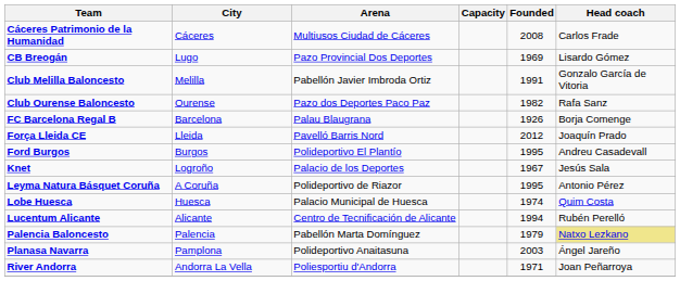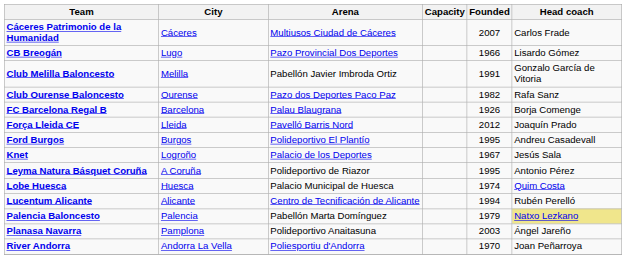 <table class="wikitable sortable">
 <tr>
 <th width=250>Team</th>
 <th width=175>City</th>
 <th width=250>Arena</th>
 <th width=60>Capacity</th>
 <th width=50>Founded</th>
 <th width=175>Head coach</th>
 </tr>
 <tr>
 <td><strong><a href='#'>Cáceres Patrimonio de la Humanidad</a></strong></td>
 <td><a href='#'>Cáceres</a></td>
 <td><a href='#'>Multiusos Ciudad de Cáceres</a></td>
 <td></td>
-<td align=center>2008</td>
+<td align=center>2007</td>
 <td> Carlos Frade</td>
 </tr>
 <tr>
 <td><strong><a href='#'>CB Breogán</a></strong></td>
 <td><a href='#'>Lugo</a></td>
 <td><a href='#'>Pazo Provincial Dos Deportes</a></td>
 <td></td>
-<td align=center>1969</td>
+<td align=center>1966</td>
 <td> Lisardo Gómez</td>
 </tr>
 <tr>
 <td><strong><a href='#'>Club Melilla Baloncesto</a></strong></td>
 <td><a href='#'>Melilla</a></td>
 <td>Pabellón Javier Imbroda Ortiz</td>
 <td></td>
 <td align=center>1991</td>
 <td> Gonzalo García de Vitoria</td>
 </tr>
 <tr>
 <td><strong><a href='#'>Club Ourense Baloncesto</a></strong></td>
 <td><a href='#'>Ourense</a></td>
 <td><a href='#'>Pazo dos Deportes Paco Paz</a></td>
 <td></td>
 <td align=center>1982</td>
 <td> Rafa Sanz</td>
 </tr>
 <tr>
 <td><strong><a href='#'>FC Barcelona Regal B</a></strong></td>
 <td><a href='#'>Barcelona</a></td>
 <td><a href='#'>Palau Blaugrana</a></td>
 <td></td>
 <td align=center>1926</td>
 <td> Borja Comenge</td>
 </tr>
 <tr>
 <td><strong><a href='#'>Força Lleida CE</a></strong></td>
 <td><a href='#'>Lleida</a></td>
 <td><a href='#'>Pavelló Barris Nord</a></td>
 <td></td>
 <td align=center>2012</td>
 <td> Joaquín Prado</td>
 </tr>
 <tr>
 <td><strong><a href='#'>Ford Burgos</a></strong></td>
 <td><a href='#'>Burgos</a></td>
 <td><a href='#'>Polideportivo El Plantío</a></td>
 <td></td>
 <td align=center>1995</td>
 <td> Andreu Casadevall</td>
 </tr>
 <tr>
 <td><strong><a href='#'>Knet</a></strong></td>
 <td><a href='#'>Logroño</a></td>
 <td><a href='#'>Palacio de los Deportes</a></td>
 <td></td>
 <td align=center>1967</td>
 <td> Jesús Sala</td>
 </tr>
 <tr>
 <td><strong><a href='#'>Leyma Natura Básquet Coruña</a></strong></td>
 <td><a href='#'>A Coruña</a></td>
 <td>Polideportivo de Riazor</td>
 <td></td>
 <td align=center>1995</td>
 <td> Antonio Pérez</td>
 </tr>
 <tr>
 <td><strong><a href='#'>Lobe Huesca</a></strong></td>
 <td><a href='#'>Huesca</a></td>
 <td>Palacio Municipal de Huesca</td>
 <td></td>
 <td align=center>1974</td>
 <td> <a href='#'>Quim Costa</a></td>
 </tr>
 <tr>
 <td><strong><a href='#'>Lucentum Alicante</a></strong></td>
 <td><a href='#'>Alicante</a></td>
 <td><a href='#'>Centro de Tecnificación de Alicante</a></td>
 <td></td>
 <td align=center>1994</td>
 <td> Rubén Perelló</td>
 </tr>
 <tr>
 <td><strong><a href='#'>Palencia Baloncesto</a></strong></td>
 <td><a href='#'>Palencia</a></td>
 <td>Pabellón Marta Domínguez</td>
 <td></td>
 <td align=center>1979</td>
 <td style="background: khaki;"> <a href='#'>Natxo Lezkano</a></td>
 </tr>
 <tr>
 <td><strong><a href='#'>Planasa Navarra</a></strong></td>
 <td><a href='#'>Pamplona</a></td>
 <td>Polideportivo Anaitasuna</td>
 <td></td>
 <td align=center>2003</td>
 <td> Ángel Jareño</td>
 </tr>
 <tr>
 <td><strong><a href='#'>River Andorra</a></strong></td>
 <td><a href='#'>Andorra La Vella</a></td>
 <td><a href='#'>Poliesportiu d'Andorra</a></td>
 <td></td>
-<td align=center>1971</td>
+<td align=center>1970</td>
 <td> Joan Peñarroya</td>
 </tr>
 <tr>
 </tr>
 </table>
